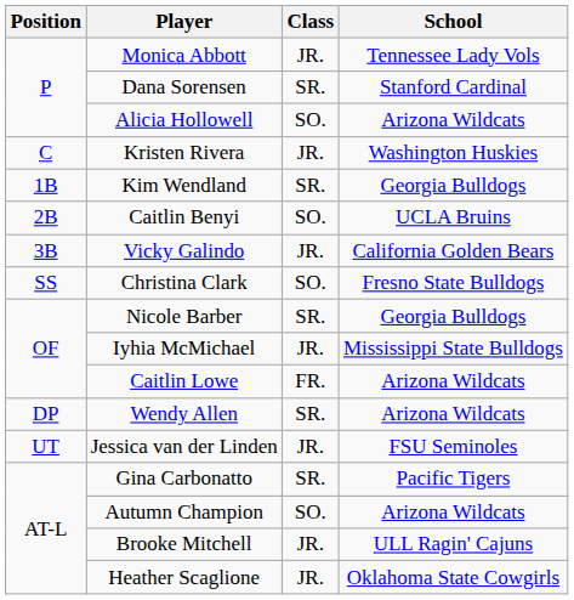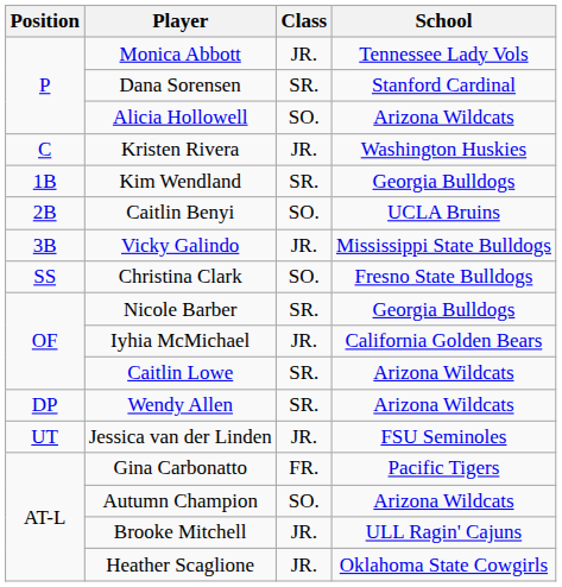 <table class="wikitable">
 <tr>
 <th>Position</th>
 <th>Player</th>
 <th>Class</th>
 <th>School</th>
 </tr>
 <tr align=center>
 <td rowspan=3><a href='#'>P</a></td>
 <td><a href='#'>Monica Abbott</a></td>
 <td>JR.</td>
 <td><a href='#'>Tennessee Lady Vols</a></td>
 </tr>
 <tr align=center>
 <td>Dana Sorensen</td>
 <td>SR.</td>
 <td><a href='#'>Stanford Cardinal</a></td>
 </tr>
 <tr align=center>
 <td><a href='#'>Alicia Hollowell</a></td>
 <td>SO.</td>
 <td><a href='#'>Arizona Wildcats</a></td>
 </tr>
 <tr align=center>
 <td rowspan=1><a href='#'>C</a></td>
 <td>Kristen Rivera</td>
 <td>JR.</td>
 <td><a href='#'>Washington Huskies</a></td>
 </tr>
 <tr align=center>
 <td rowspan=1><a href='#'>1B</a></td>
 <td>Kim Wendland</td>
 <td>SR.</td>
 <td><a href='#'>Georgia Bulldogs</a></td>
 </tr>
 <tr align=center>
 <td rowspan=1><a href='#'>2B</a></td>
 <td>Caitlin Benyi</td>
 <td>SO.</td>
 <td><a href='#'>UCLA Bruins</a></td>
 </tr>
 <tr align=center>
 <td rowspan=1><a href='#'>3B</a></td>
 <td><a href='#'>Vicky Galindo</a></td>
 <td>JR.</td>
-<td><a href='#'>California Golden Bears</a></td>
+<td><a href='#'>Mississippi State Bulldogs</a></td>
 </tr>
 <tr align=center>
 <td rowspan=1><a href='#'>SS</a></td>
 <td>Christina Clark</td>
 <td>SO.</td>
 <td><a href='#'>Fresno State Bulldogs</a></td>
 </tr>
 <tr align=center>
 <td rowspan=3><a href='#'>OF</a></td>
 <td>Nicole Barber</td>
 <td>SR.</td>
 <td><a href='#'>Georgia Bulldogs</a></td>
 </tr>
 <tr align=center>
 <td>Iyhia McMichael</td>
 <td>JR.</td>
-<td><a href='#'>Mississippi State Bulldogs</a></td>
+<td><a href='#'>California Golden Bears</a></td>
 </tr>
 <tr align=center>
 <td><a href='#'>Caitlin Lowe</a></td>
-<td>FR.</td>
+<td>SR.</td>
 <td><a href='#'>Arizona Wildcats</a></td>
 </tr>
 <tr align=center>
 <td rowspan=1><a href='#'>DP</a></td>
 <td><a href='#'>Wendy Allen</a></td>
 <td>SR.</td>
 <td><a href='#'>Arizona Wildcats</a></td>
 </tr>
 <tr align=center>
 <td rowspan=1><a href='#'>UT</a></td>
 <td>Jessica van der Linden</td>
 <td>JR.</td>
 <td><a href='#'>FSU Seminoles</a></td>
 </tr>
 <tr align=center>
 <td rowspan=5>AT-L</td>
 <td>Gina Carbonatto</td>
-<td>SR.</td>
+<td>FR.</td>
 <td><a href='#'>Pacific Tigers</a></td>
 </tr>
 <tr align=center>
 <td>Autumn Champion</td>
 <td>SO.</td>
 <td><a href='#'>Arizona Wildcats</a></td>
 </tr>
 <tr align=center>
 <td>Brooke Mitchell</td>
 <td>JR.</td>
 <td><a href='#'>ULL Ragin' Cajuns</a></td>
 </tr>
 <tr align=center>
 <td>Heather Scaglione</td>
 <td>JR.</td>
 <td><a href='#'>Oklahoma State Cowgirls</a></td>
 </tr>
 </table>
